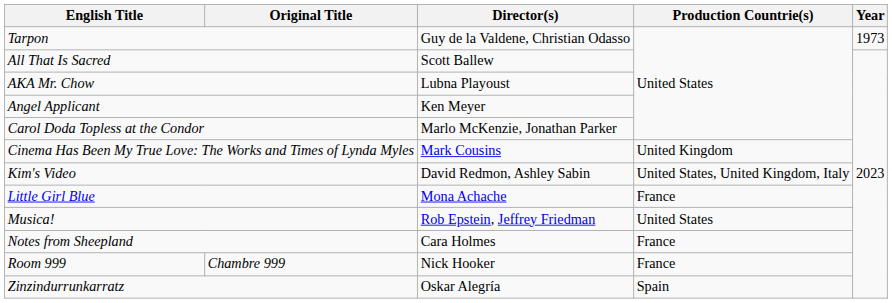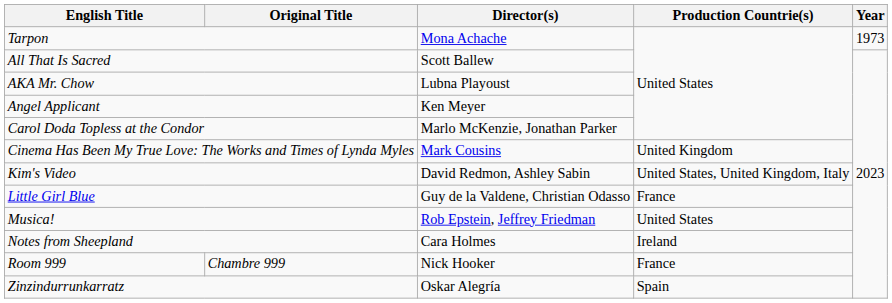 <table class="wikitable">
 <tr>
 <th>English Title</th>
 <th>Original Title</th>
 <th>Director(s)</th>
 <th>Production Countrie(s)</th>
 <th>Year</th>
 </tr>
 <tr>
 <td colspan="2"><em>Tarpon</em></td>
-<td>Guy de la Valdene, Christian Odasso</td>
+<td><a href='#'>Mona Achache</a></td>
 <td rowspan="5">United States</td>
 <td>1973</td>
 </tr>
 <tr>
 <td colspan="2"><em>All That Is Sacred</em></td>
 <td>Scott Ballew</td>
 <td rowspan="11">2023</td>
 </tr>
 <tr>
 <td colspan="2"><em>AKA Mr. Chow</em></td>
 <td>Lubna Playoust</td>
 </tr>
 <tr>
 <td colspan="2"><em>Angel Applicant</em></td>
 <td>Ken Meyer</td>
 </tr>
 <tr>
 <td colspan="2"><em>Carol Doda Topless at the Condor</em></td>
 <td>Marlo McKenzie, Jonathan Parker</td>
 </tr>
 <tr>
 <td colspan="2"><em>Cinema Has Been My True Love: The Works and Times of Lynda Myles</em></td>
 <td><a href='#'>Mark Cousins</a></td>
 <td>United Kingdom</td>
 </tr>
 <tr>
 <td colspan="2"><em>Kim's Video</em></td>
 <td>David Redmon, Ashley Sabin</td>
 <td>United States, United Kingdom, Italy</td>
 </tr>
 <tr>
 <td colspan="2"><em><a href='#'>Little Girl Blue</a></em></td>
-<td><a href='#'>Mona Achache</a></td>
+<td>Guy de la Valdene, Christian Odasso</td>
 <td>France</td>
 </tr>
 <tr>
 <td colspan="2"><em>Musica!</em></td>
 <td><a href='#'>Rob Epstein</a>, <a href='#'>Jeffrey Friedman</a></td>
 <td>United States</td>
 </tr>
 <tr>
 <td colspan="2"><em>Notes from Sheepland</em></td>
 <td>Cara Holmes</td>
-<td>France</td>
+<td>Ireland</td>
 </tr>
 <tr>
 <td><em>Room 999</em></td>
 <td><em>Chambre 999</em></td>
 <td>Nick Hooker</td>
 <td>France</td>
 </tr>
 <tr>
 <td colspan="2"><em>Zinzindurrunkarratz</em></td>
 <td>Oskar Alegría</td>
 <td>Spain</td>
 </tr>
 </table>
